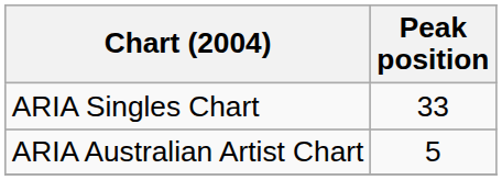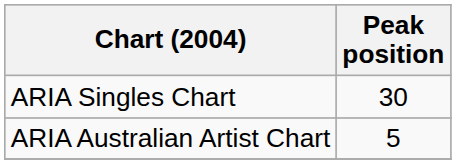 <table class="wikitable sortable">
 <tr>
 <th align="left">Chart (2004)</th>
 <th align="left">Peak<br>position</th>
 </tr>
 <tr>
 <td align="left">ARIA Singles Chart</td>
-<td align="center">33</td>
+<td align="center">30</td>
 </tr>
 <tr>
 <td align="left">ARIA Australian Artist Chart</td>
 <td align="center">5</td>
 </tr>
 <tr>
 </tr>
 </table>
